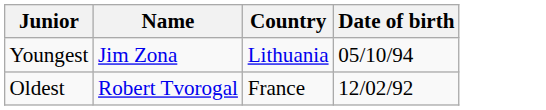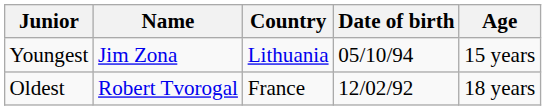 <table class="wikitable">
 <tr>
 <th>Junior</th>
 <th>Name</th>
 <th>Country</th>
 <th>Date of birth</th>
+<th>Age</th>
 </tr>
 <tr>
 <td>Youngest</td>
 <td><a href='#'>Jim Zona</a></td>
 <td><a href='#'>Lithuania</a> </td>
 <td>05/10/94</td>
+<td>15 years</td>
 </tr>
 <tr>
 <td>Oldest</td>
 <td><a href='#'>Robert Tvorogal</a></td>
 <td>France </td>
 <td>12/02/92</td>
+<td>18 years</td>
 </tr>
 </table>
